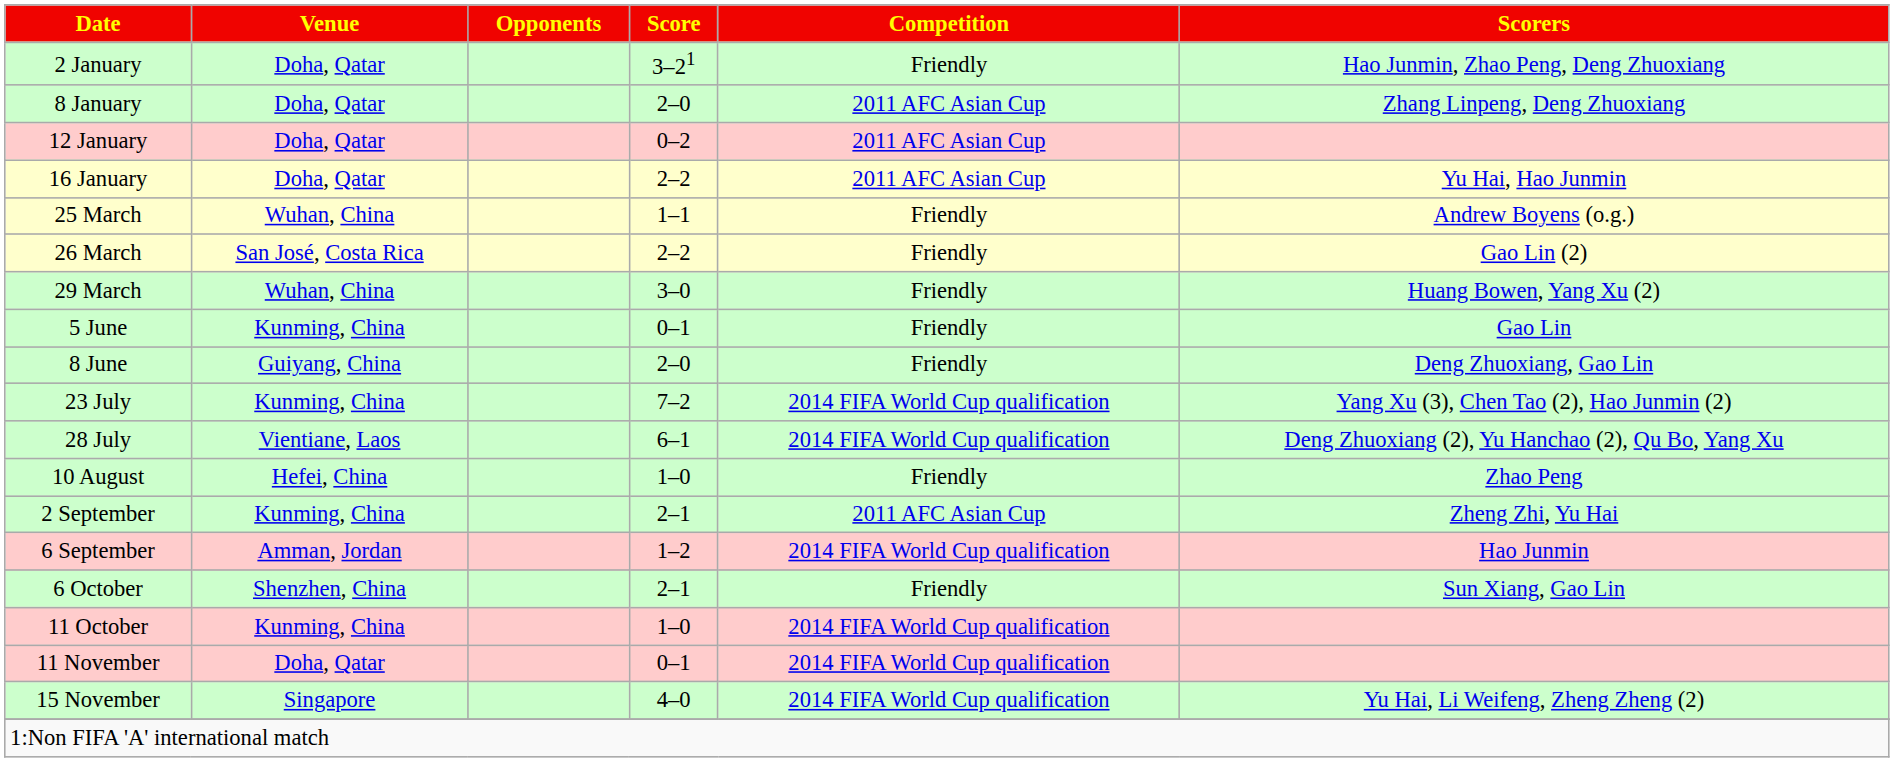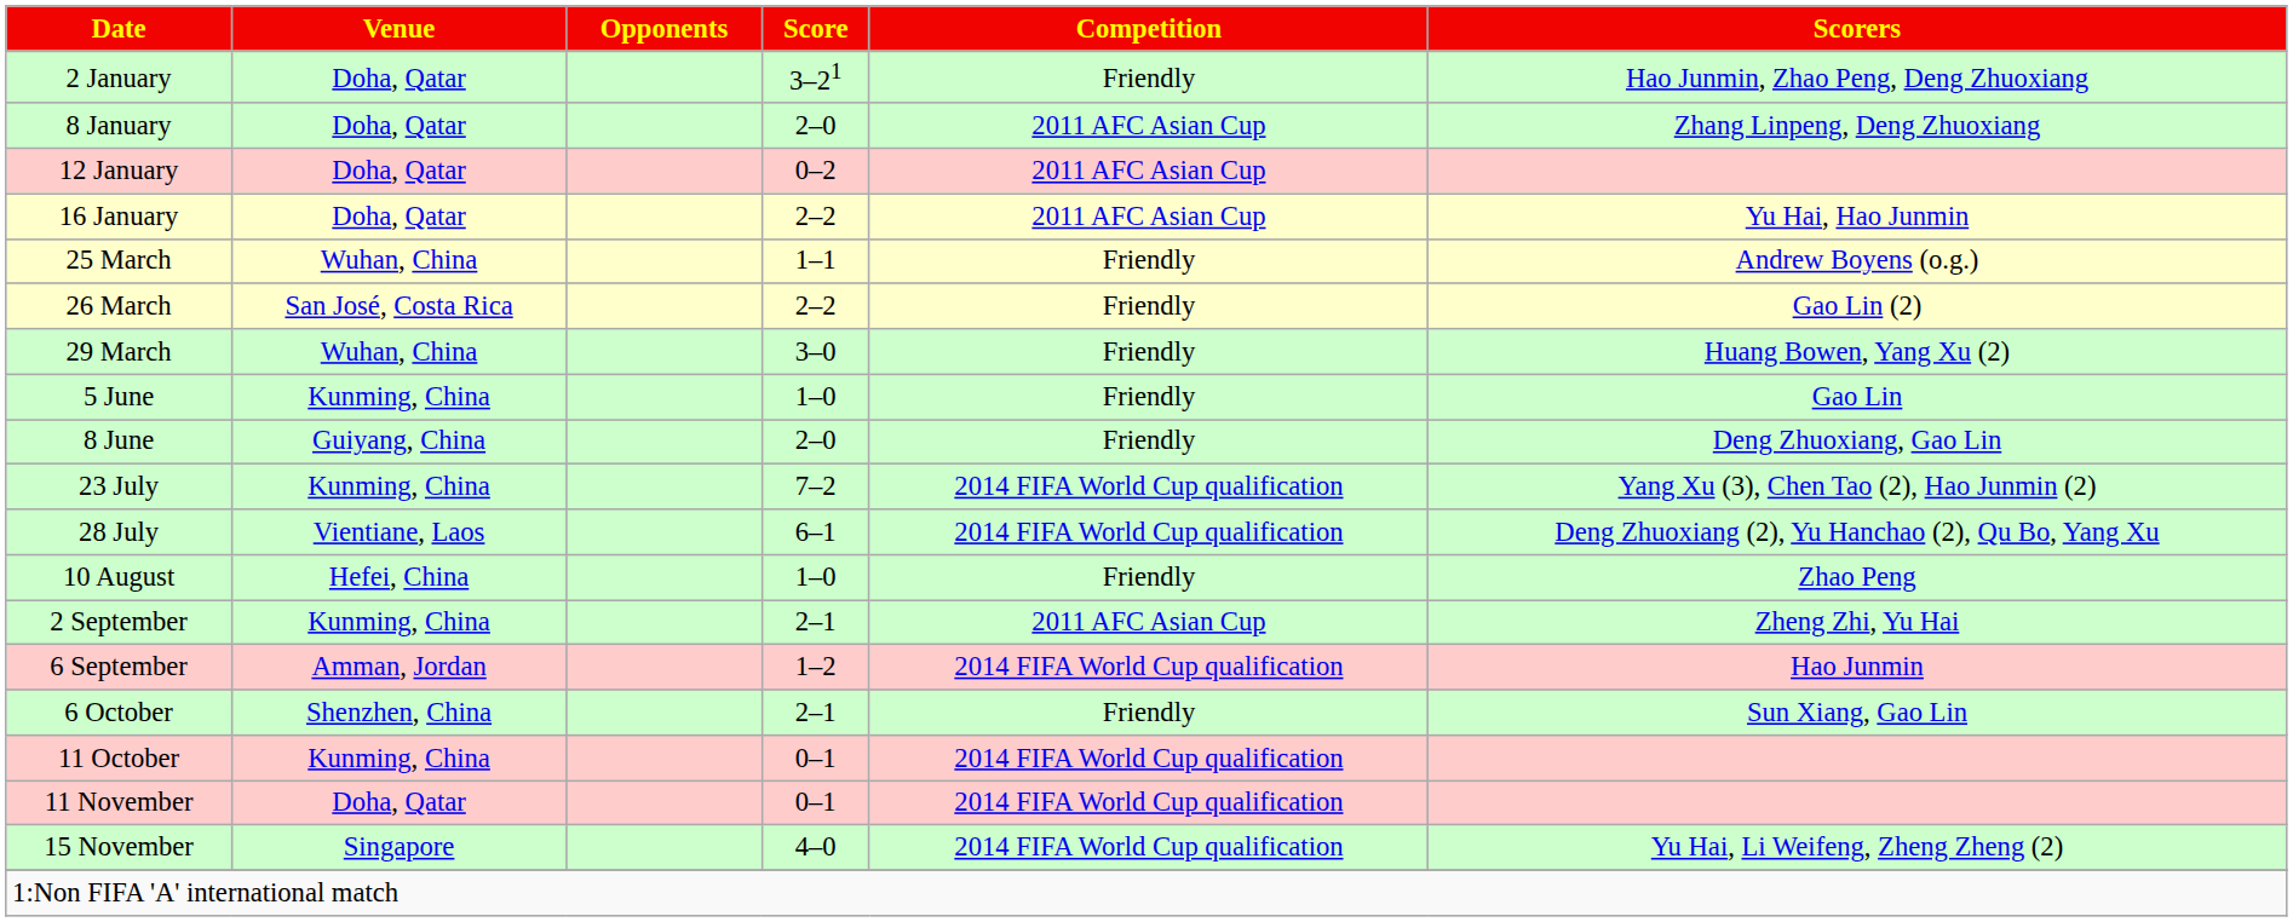 <table width=95% class="wikitable" style="text-align: center; font-size: 90%">
 <tr bgcolor=#F00300 style="color:yellow">
 <td><strong>Date</strong></td>
 <td><strong>Venue</strong></td>
 <td><strong>Opponents</strong></td>
 <td><strong>Score</strong></td>
 <td><strong>Competition</strong></td>
 <td><strong>Scorers</strong></td>
 </tr>
 <tr bgcolor=#CCFFCC>
 <td>2 January</td>
 <td><a href='#'>Doha</a>, <a href='#'>Qatar</a></td>
 <td></td>
 <td>3–2<sup>1</sup></td>
 <td>Friendly</td>
 <td><a href='#'>Hao Junmin</a>, <a href='#'>Zhao Peng</a>, <a href='#'>Deng Zhuoxiang</a></td>
 </tr>
 <tr bgcolor=#CCFFCC>
 <td>8 January</td>
 <td><a href='#'>Doha</a>, <a href='#'>Qatar</a></td>
 <td></td>
 <td>2–0</td>
 <td><a href='#'>2011 AFC Asian Cup</a></td>
 <td><a href='#'>Zhang Linpeng</a>, <a href='#'>Deng Zhuoxiang</a></td>
 </tr>
 <tr bgcolor=#FFCCCC>
 <td>12 January</td>
 <td><a href='#'>Doha</a>, <a href='#'>Qatar</a></td>
 <td></td>
 <td>0–2</td>
 <td><a href='#'>2011 AFC Asian Cup</a></td>
 <td></td>
 </tr>
 <tr bgcolor=#FFFFCC>
 <td>16 January</td>
 <td><a href='#'>Doha</a>, <a href='#'>Qatar</a></td>
 <td></td>
 <td>2–2</td>
 <td><a href='#'>2011 AFC Asian Cup</a></td>
 <td><a href='#'>Yu Hai</a>, <a href='#'>Hao Junmin</a></td>
 </tr>
 <tr bgcolor=#FFFFCC>
 <td>25 March</td>
 <td><a href='#'>Wuhan</a>, <a href='#'>China</a></td>
 <td></td>
 <td>1–1</td>
 <td>Friendly</td>
 <td><a href='#'>Andrew Boyens</a> (o.g.)</td>
 </tr>
 <tr bgcolor=#FFFFCC>
 <td>26 March</td>
 <td><a href='#'>San José</a>, <a href='#'>Costa Rica</a></td>
 <td></td>
 <td>2–2</td>
 <td>Friendly</td>
 <td><a href='#'>Gao Lin</a> (2)</td>
 </tr>
 <tr bgcolor=#CCFFCC>
 <td>29 March</td>
 <td><a href='#'>Wuhan</a>, <a href='#'>China</a></td>
 <td></td>
 <td>3–0</td>
 <td>Friendly</td>
 <td><a href='#'>Huang Bowen</a>, <a href='#'>Yang Xu</a> (2)</td>
 </tr>
 <tr bgcolor=#CCFFCC>
 <td>5 June</td>
 <td><a href='#'>Kunming</a>, <a href='#'>China</a></td>
 <td></td>
-<td>0–1</td>
+<td>1–0</td>
 <td>Friendly</td>
 <td><a href='#'>Gao Lin</a></td>
 </tr>
 <tr bgcolor=#CCFFCC>
 <td>8 June</td>
 <td><a href='#'>Guiyang</a>, <a href='#'>China</a></td>
 <td></td>
 <td>2–0</td>
 <td>Friendly</td>
 <td><a href='#'>Deng Zhuoxiang</a>, <a href='#'>Gao Lin</a></td>
 </tr>
 <tr bgcolor=#CCFFCC>
 <td>23 July</td>
 <td><a href='#'>Kunming</a>, <a href='#'>China</a></td>
 <td></td>
 <td>7–2</td>
 <td><a href='#'>2014 FIFA World Cup qualification</a></td>
 <td><a href='#'>Yang Xu</a> (3), <a href='#'>Chen Tao</a> (2), <a href='#'>Hao Junmin</a> (2)</td>
 </tr>
 <tr bgcolor=#CCFFCC>
 <td>28 July</td>
 <td><a href='#'>Vientiane</a>, <a href='#'>Laos</a></td>
 <td></td>
 <td>6–1</td>
 <td><a href='#'>2014 FIFA World Cup qualification</a></td>
 <td><a href='#'>Deng Zhuoxiang</a> (2), <a href='#'>Yu Hanchao</a> (2), <a href='#'>Qu Bo</a>, <a href='#'>Yang Xu</a></td>
 </tr>
 <tr bgcolor=#CCFFCC>
 <td>10 August</td>
 <td><a href='#'>Hefei</a>, <a href='#'>China</a></td>
 <td></td>
 <td>1–0</td>
 <td>Friendly</td>
 <td><a href='#'>Zhao Peng</a></td>
 </tr>
 <tr bgcolor=#CCFFCC>
 <td>2 September</td>
 <td><a href='#'>Kunming</a>, <a href='#'>China</a></td>
 <td></td>
 <td>2–1</td>
 <td><a href='#'>2011 AFC Asian Cup</a></td>
 <td><a href='#'>Zheng Zhi</a>, <a href='#'>Yu Hai</a></td>
 </tr>
 <tr bgcolor=#FFCCCC>
 <td>6 September</td>
 <td><a href='#'>Amman</a>, <a href='#'>Jordan</a></td>
 <td></td>
 <td>1–2</td>
 <td><a href='#'>2014 FIFA World Cup qualification</a></td>
 <td><a href='#'>Hao Junmin</a></td>
 </tr>
 <tr bgcolor=#CCFFCC>
 <td>6 October</td>
 <td><a href='#'>Shenzhen</a>, <a href='#'>China</a></td>
 <td></td>
 <td>2–1</td>
 <td>Friendly</td>
 <td><a href='#'>Sun Xiang</a>, <a href='#'>Gao Lin</a></td>
 </tr>
 <tr bgcolor=#FFCCCC>
 <td>11 October</td>
 <td><a href='#'>Kunming</a>, <a href='#'>China</a></td>
 <td></td>
-<td>1–0</td>
+<td>0–1</td>
 <td><a href='#'>2014 FIFA World Cup qualification</a></td>
 <td></td>
 </tr>
 <tr bgcolor=#FFCCCC>
 <td>11 November</td>
 <td><a href='#'>Doha</a>, <a href='#'>Qatar</a></td>
 <td></td>
 <td>0–1</td>
 <td><a href='#'>2014 FIFA World Cup qualification</a></td>
 <td></td>
 </tr>
 <tr bgcolor=#CCFFCC>
 <td>15 November</td>
 <td><a href='#'>Singapore</a></td>
 <td></td>
 <td>4–0</td>
 <td><a href='#'>2014 FIFA World Cup qualification</a></td>
 <td><a href='#'>Yu Hai</a>, <a href='#'>Li Weifeng</a>, <a href='#'>Zheng Zheng</a> (2)</td>
 </tr>
 <tr>
 </tr>
 <tr>
 <td colspan=6 align=left>1:Non FIFA 'A' international match</td>
 </tr>
 </table>
